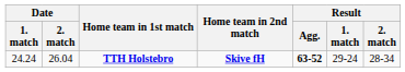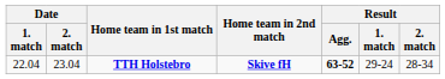 <table class="wikitable" style="text-align:center; margin-left:1em;">
 <tr>
 <th colspan="2">Date</th>
 <th rowspan="2" style="width:220px;">Home team in 1st match</th>
 <th rowspan="2" style="width:180px;">Home team in 2nd match</th>
 <th colspan="3">Result</th>
 </tr>
 <tr>
 <th style="width:50px;">1. match</th>
 <th style="width:50px;">2. match</th>
 <th style="width:50px;">Agg.</th>
 <th style="width:50px;">1. match</th>
 <th style="width:50px;">2. match</th>
 </tr>
 <tr>
-<td>24.24</td>
-<td>26.04</td>
+<td>22.04</td>
+<td>23.04</td>
 <td><strong><a href='#'>TTH Holstebro</a></strong></td>
 <td><strong><a href='#'>Skive fH</a></strong></td>
 <td><strong>63-52</strong></td>
 <td>29-24</td>
 <td>28-34</td>
 </tr>
 </table>
